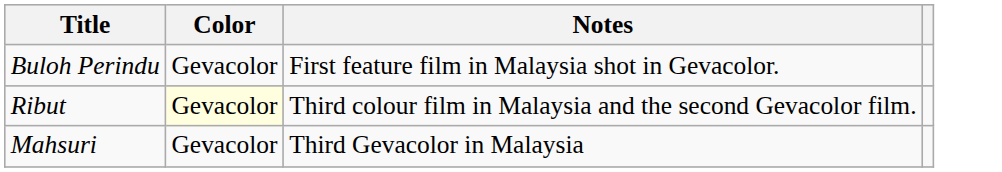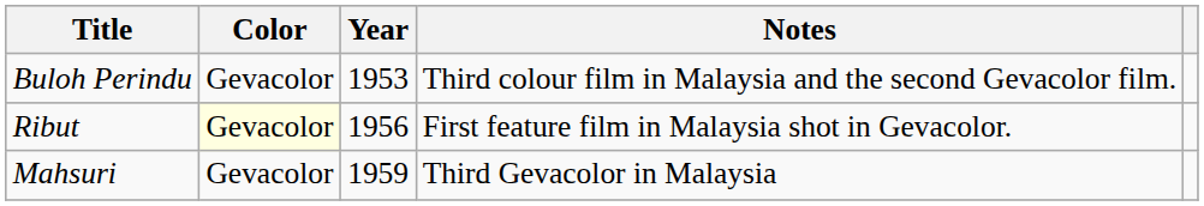 <table class="wikitable">
 <tr>
 <th>Title</th>
 <th>Color</th>
+<th>Year</th>
 <th>Notes</th>
 <th></th>
 </tr>
 <tr>
 <td><em>Buloh Perindu</em></td>
 <td>Gevacolor</td>
-<td>First feature film in Malaysia shot in Gevacolor.</td>
+<td>1953</td>
+<td>Third colour film in Malaysia and the second Gevacolor film.</td>
 <td></td>
 </tr>
 <tr>
 <td><em>Ribut</em></td>
 <td style="background: lightyellow;">Gevacolor</td>
-<td>Third colour film in Malaysia and the second Gevacolor film.</td>
+<td>1956</td>
+<td>First feature film in Malaysia shot in Gevacolor.</td>
 <td></td>
 </tr>
 <tr>
 <td><em>Mahsuri</em></td>
 <td>Gevacolor</td>
+<td>1959</td>
 <td>Third Gevacolor in Malaysia</td>
 <td></td>
 </tr>
 </table>
